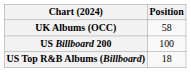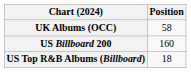 <table class="wikitable sortable plainrowheaders" style="text-align:center">
 <tr>
 <th scope="col">Chart (2024)</th>
 <th scope="col">Position</th>
 </tr>
 <tr>
 <th scope="row">UK Albums (OCC)</th>
 <td>58</td>
 </tr>
 <tr>
 <th scope="row">US <em>Billboard</em> 200</th>
-<td>100</td>
+<td>160</td>
 </tr>
 <tr>
 <th scope="row">US Top R&B Albums (<em>Billboard</em>)</th>
 <td>18</td>
 </tr>
 </table>
